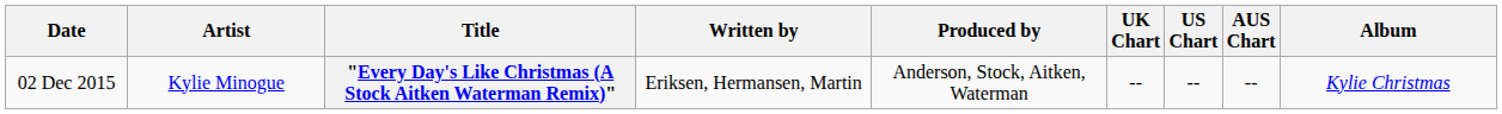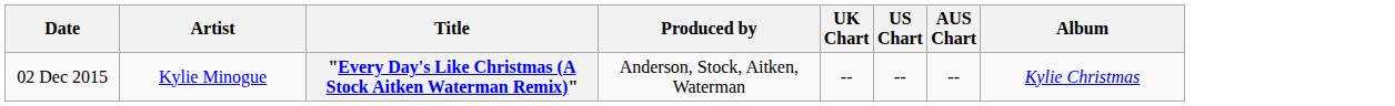 <table class="wikitable plainrowheaders" style="text-align:center;">
 <tr>
 <th scope="col" style="width:6em;">Date</th>
 <th scope="col" style="width:10em;">Artist</th>
 <th scope="col" style="width:16em;">Title</th>
-<th scope="col" style="width:12em;">Written by</th>
 <th scope="col" style="width:12em;">Produced by</th>
 <th scope="col" style="width:1em;">UK Chart</th>
 <th scope="col" style="width:1em;">US Chart</th>
 <th scope="col" style="width:1em;">AUS Chart</th>
 <th scope="col" style="width:11em;">Album</th>
 </tr>
 <tr>
 <td>02 Dec 2015</td>
 <td><a href='#'>Kylie Minogue</a></td>
 <th scope="row">"<a href='#'>Every Day's Like Christmas (A Stock Aitken Waterman Remix)</a>"</th>
-<td>Eriksen, Hermansen, Martin</td>
 <td>Anderson, Stock, Aitken, Waterman</td>
 <td>--</td>
 <td>--</td>
 <td>--</td>
 <td><em><a href='#'>Kylie Christmas</a></em></td>
 </tr>
 </table>
